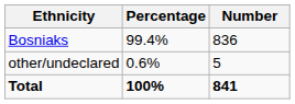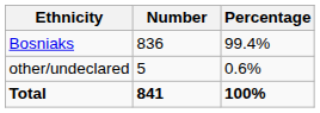 <table class="wikitable">
 <tr>
 <th width="100px">Ethnicity</th>
+<th width="80px">Number</th>
 <th width="80px">Percentage</th>
-<th width="80px">Number</th>
 </tr>
 <tr>
 <td><a href='#'>Bosniaks</a></td>
+<td>836</td>
 <td>99.4%</td>
-<td>836</td>
 </tr>
 <tr>
 <td>other/undeclared</td>
+<td>5</td>
 <td>0.6%</td>
-<td>5</td>
 </tr>
 <tr>
 <td><strong>Total</strong></td>
+<td><strong>841</strong></td>
 <td><strong>100%</strong></td>
-<td><strong>841</strong></td>
 </tr>
 </table>
